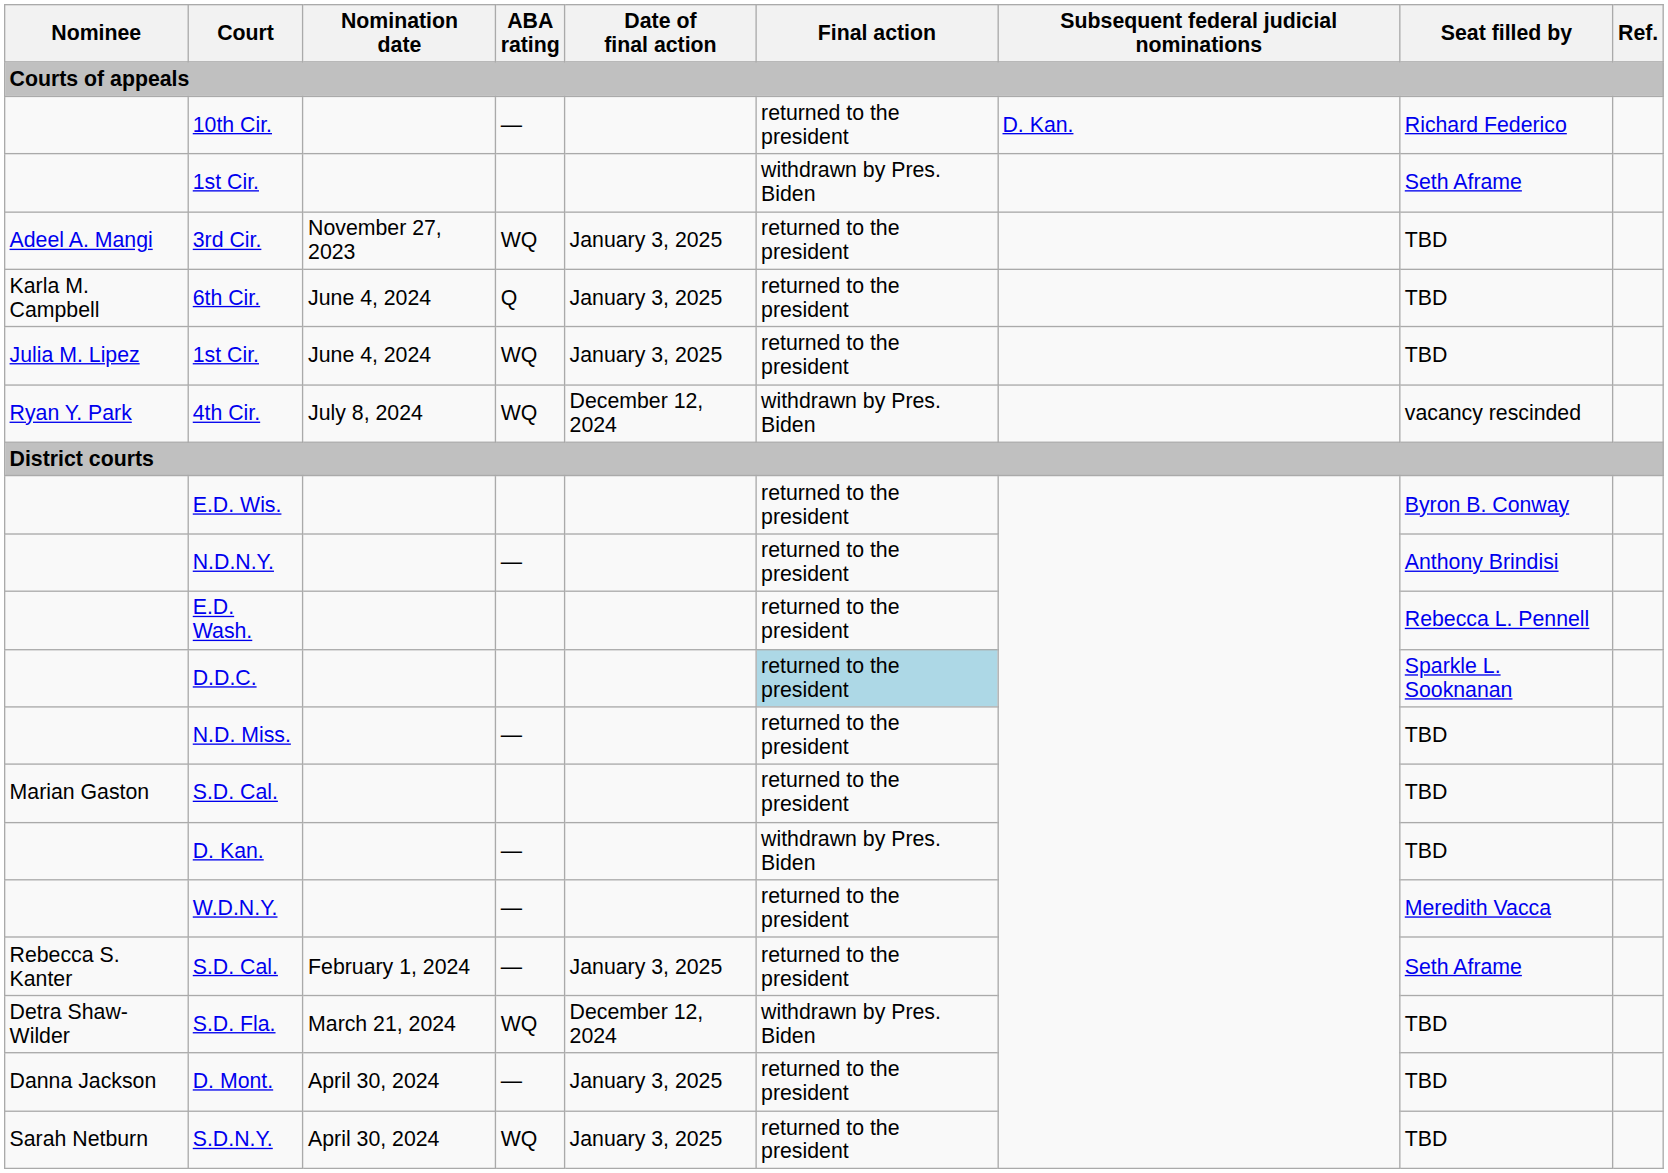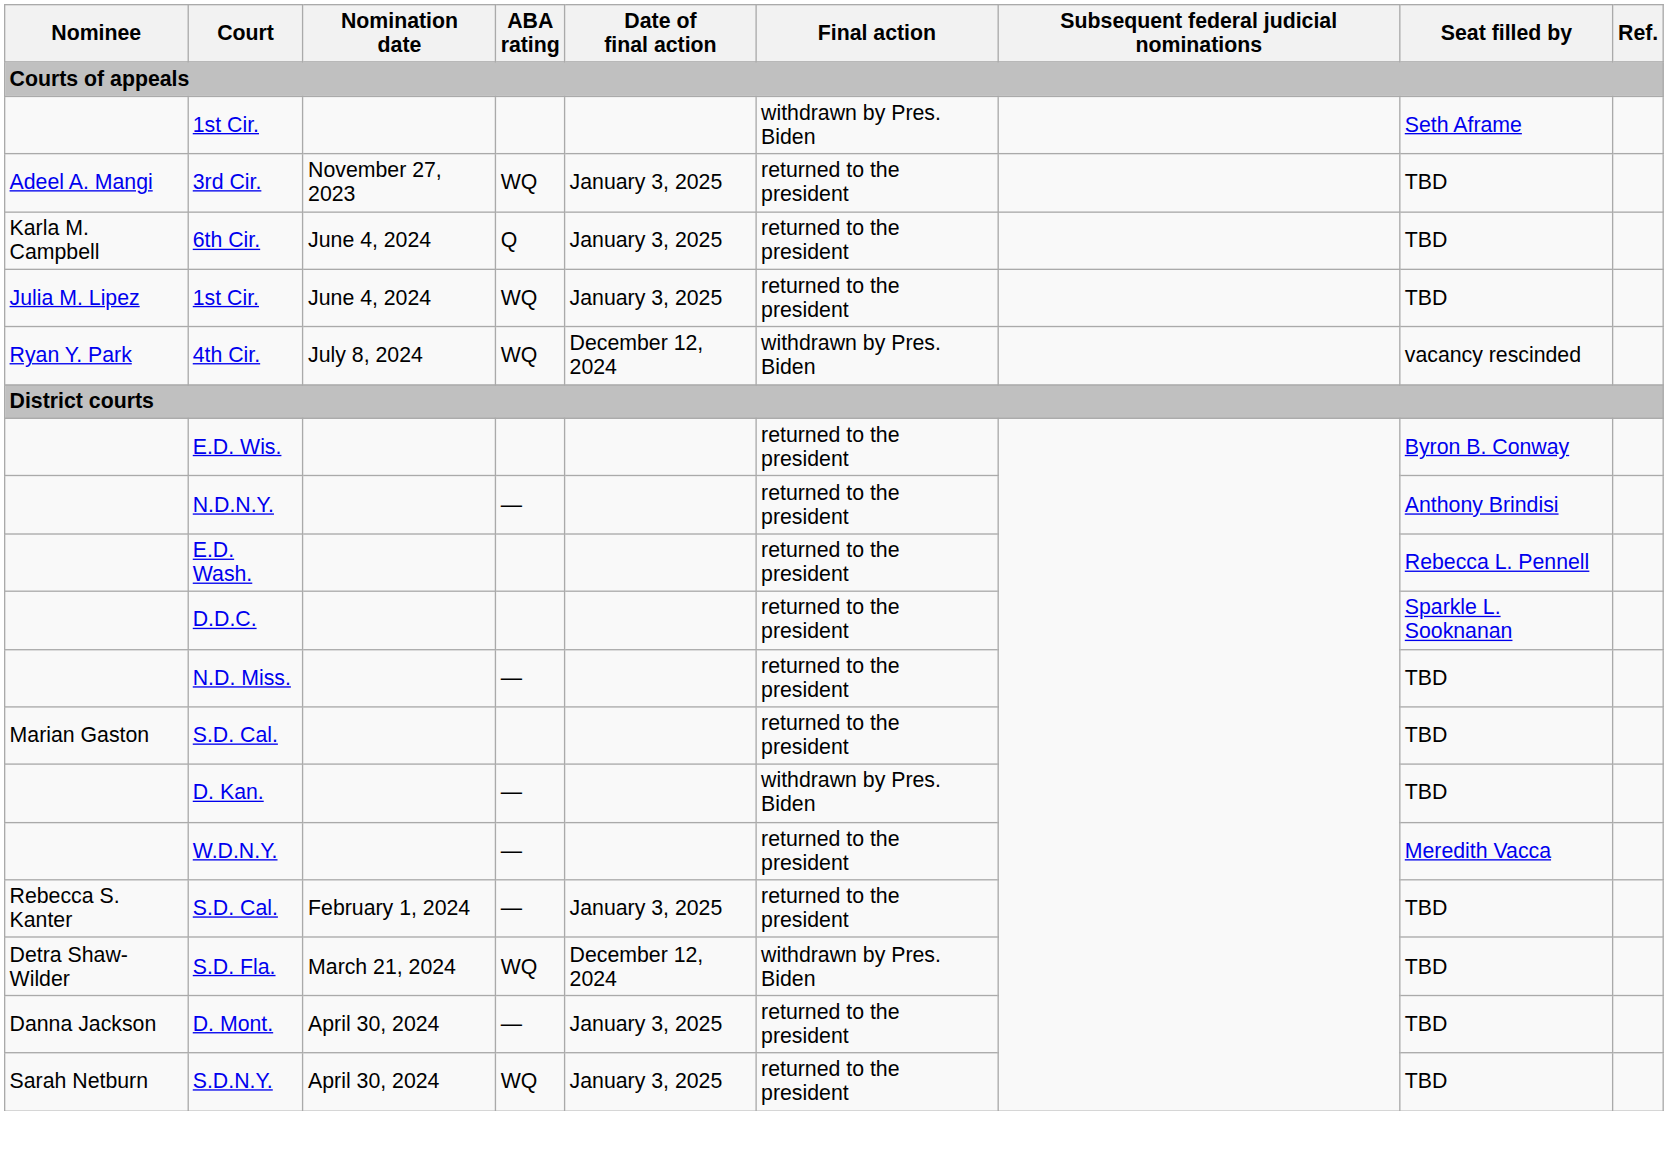 <table class="sortable wikitable">
 <tr>
 <th>Nominee</th>
 <th>Court</th>
 <th>Nomination<br>date</th>
 <th>ABA<br>rating<br></th>
 <th>Date of<br>final action</th>
 <th>Final action</th>
 <th>Subsequent federal judicial nominations</th>
 <th>Seat filled by</th>
 <th>Ref.</th>
 </tr>
 <tr>
 <td colspan=9 bgcolor=#C0C0C0><strong>Courts of appeals</strong></td>
-</tr>
-<tr>
-<td></td>
-<td><a href='#'>10th Cir.</a></td>
-<td></td>
-<td>—</td>
-<td></td>
-<td>returned to the president</td>
-<td><a href='#'>D. Kan.</a> </td>
-<td><a href='#'>Richard Federico</a></td>
-<td></td>
 </tr>
 <tr>
 <td></td>
 <td><a href='#'>1st Cir.</a></td>
 <td></td>
 <td></td>
 <td></td>
 <td>withdrawn by Pres. Biden</td>
 <td></td>
 <td><a href='#'>Seth Aframe</a></td>
 <td></td>
 </tr>
 <tr>
 <td><a href='#'>Adeel A. Mangi</a></td>
 <td><a href='#'>3rd Cir.</a></td>
 <td>November 27, 2023</td>
 <td>WQ</td>
 <td>January 3, 2025</td>
 <td>returned to the president</td>
 <td></td>
 <td>TBD</td>
 <td></td>
 </tr>
 <tr>
 <td>Karla M. Campbell</td>
 <td><a href='#'>6th Cir.</a></td>
 <td>June 4, 2024</td>
 <td>Q</td>
 <td>January 3, 2025</td>
 <td>returned to the president</td>
 <td></td>
 <td>TBD</td>
 <td></td>
 </tr>
 <tr>
 <td><a href='#'>Julia M. Lipez</a></td>
 <td><a href='#'>1st Cir.</a></td>
 <td>June 4, 2024</td>
 <td>WQ</td>
 <td>January 3, 2025</td>
 <td>returned to the president</td>
 <td></td>
 <td>TBD</td>
 <td></td>
 </tr>
 <tr>
 <td><a href='#'>Ryan Y. Park</a></td>
 <td><a href='#'>4th Cir.</a></td>
 <td>July 8, 2024</td>
 <td>WQ</td>
 <td>December 12, 2024</td>
 <td>withdrawn by Pres. Biden</td>
 <td></td>
 <td>vacancy rescinded</td>
 <td></td>
 </tr>
 <tr>
 <td colspan=9 bgcolor=#C0C0C0><strong>District courts</strong></td>
 </tr>
 <tr>
 <td></td>
 <td><a href='#'>E.D. Wis.</a></td>
 <td></td>
 <td></td>
 <td></td>
 <td>returned to the president</td>
 <td rowspan="12"></td>
 <td><a href='#'>Byron B. Conway</a></td>
 <td></td>
 </tr>
 <tr>
 <td></td>
 <td><a href='#'>N.D.N.Y.</a></td>
 <td></td>
 <td>—</td>
 <td></td>
 <td>returned to the president</td>
 <td><a href='#'>Anthony Brindisi</a></td>
 <td></td>
 </tr>
 <tr>
 <td></td>
 <td><a href='#'>E.D. Wash.</a></td>
 <td></td>
 <td></td>
 <td></td>
 <td>returned to the president</td>
 <td><a href='#'>Rebecca L. Pennell</a></td>
 <td></td>
 </tr>
 <tr>
 <td></td>
 <td><a href='#'>D.D.C.</a></td>
 <td></td>
 <td></td>
 <td></td>
-<td style="background: lightblue;">returned to the president</td>
+<td>returned to the president</td>
 <td><a href='#'>Sparkle L. Sooknanan</a></td>
 <td></td>
 </tr>
 <tr>
 <td></td>
 <td><a href='#'>N.D. Miss.</a></td>
 <td></td>
 <td>—</td>
 <td></td>
 <td>returned to the president</td>
 <td>TBD</td>
 <td></td>
 </tr>
 <tr>
 <td>Marian Gaston</td>
 <td><a href='#'>S.D. Cal.</a></td>
 <td></td>
 <td></td>
 <td></td>
 <td>returned to the president</td>
 <td>TBD</td>
 <td></td>
 </tr>
 <tr>
 <td></td>
 <td><a href='#'>D. Kan.</a></td>
 <td></td>
 <td>—</td>
 <td></td>
 <td>withdrawn by Pres. Biden</td>
 <td>TBD</td>
 <td></td>
 </tr>
 <tr>
 <td></td>
 <td><a href='#'>W.D.N.Y.</a></td>
 <td></td>
 <td>—</td>
 <td></td>
 <td>returned to the president</td>
 <td><a href='#'>Meredith Vacca</a></td>
 <td></td>
 </tr>
 <tr>
 <td>Rebecca S. Kanter</td>
 <td><a href='#'>S.D. Cal.</a></td>
 <td>February 1, 2024</td>
 <td>—</td>
 <td>January 3, 2025</td>
 <td>returned to the president</td>
-<td><a href='#'>Seth Aframe</a></td>
+<td>TBD</td>
 <td></td>
 </tr>
 <tr>
 <td>Detra Shaw-Wilder</td>
 <td><a href='#'>S.D. Fla.</a></td>
 <td>March 21, 2024</td>
 <td>WQ</td>
 <td>December 12, 2024</td>
 <td>withdrawn by Pres. Biden</td>
 <td>TBD</td>
 <td></td>
 </tr>
 <tr>
 <td>Danna Jackson</td>
 <td><a href='#'>D. Mont.</a></td>
 <td>April 30, 2024</td>
 <td>—</td>
 <td>January 3, 2025</td>
 <td>returned to the president</td>
 <td>TBD</td>
 <td></td>
 </tr>
 <tr>
 <td>Sarah Netburn</td>
 <td><a href='#'>S.D.N.Y.</a></td>
 <td>April 30, 2024</td>
 <td>WQ</td>
 <td>January 3, 2025</td>
 <td>returned to the president</td>
 <td>TBD</td>
 <td></td>
 </tr>
 </table>
